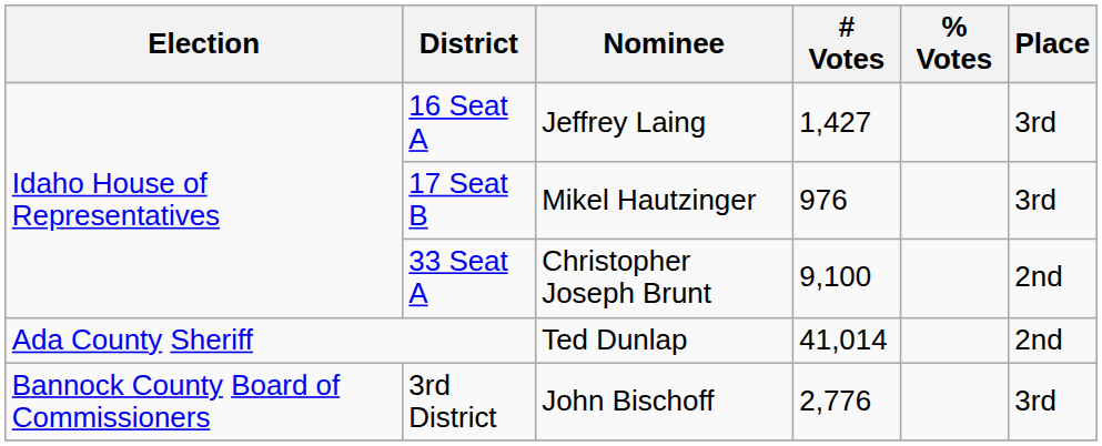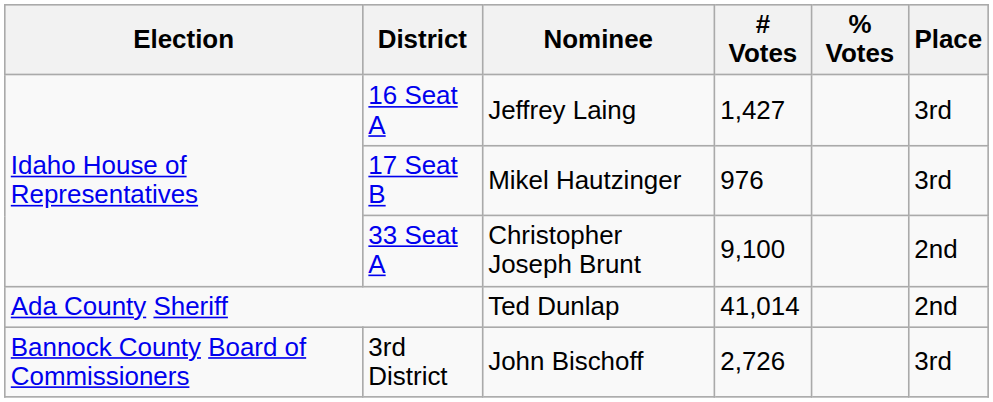 <table class="wikitable sortable mw-collapsible mw-collapsed">
 <tr>
 <th>Election</th>
 <th>District</th>
 <th>Nominee</th>
 <th># Votes</th>
 <th>% Votes</th>
 <th>Place</th>
 </tr>
 <tr>
 <td rowspan="3"><a href='#'>Idaho House of Representatives</a></td>
 <td><a href='#'>16 Seat A</a></td>
 <td>Jeffrey Laing</td>
 <td>1,427</td>
 <td></td>
 <td>3rd</td>
 </tr>
 <tr>
 <td><a href='#'>17 Seat B</a></td>
 <td>Mikel Hautzinger</td>
 <td>976</td>
 <td></td>
 <td>3rd</td>
 </tr>
 <tr>
 <td><a href='#'>33 Seat A</a></td>
 <td>Christopher Joseph Brunt</td>
 <td>9,100</td>
 <td></td>
 <td>2nd</td>
 </tr>
 <tr>
 <td colspan="2"><a href='#'>Ada County</a> <a href='#'>Sheriff</a></td>
 <td>Ted Dunlap</td>
 <td>41,014</td>
 <td></td>
 <td>2nd</td>
 </tr>
 <tr>
 <td><a href='#'>Bannock County</a> <a href='#'>Board of Commissioners</a></td>
 <td>3rd District</td>
 <td>John Bischoff</td>
-<td>2,776</td>
+<td>2,726</td>
 <td></td>
 <td>3rd</td>
 </tr>
 </table>
